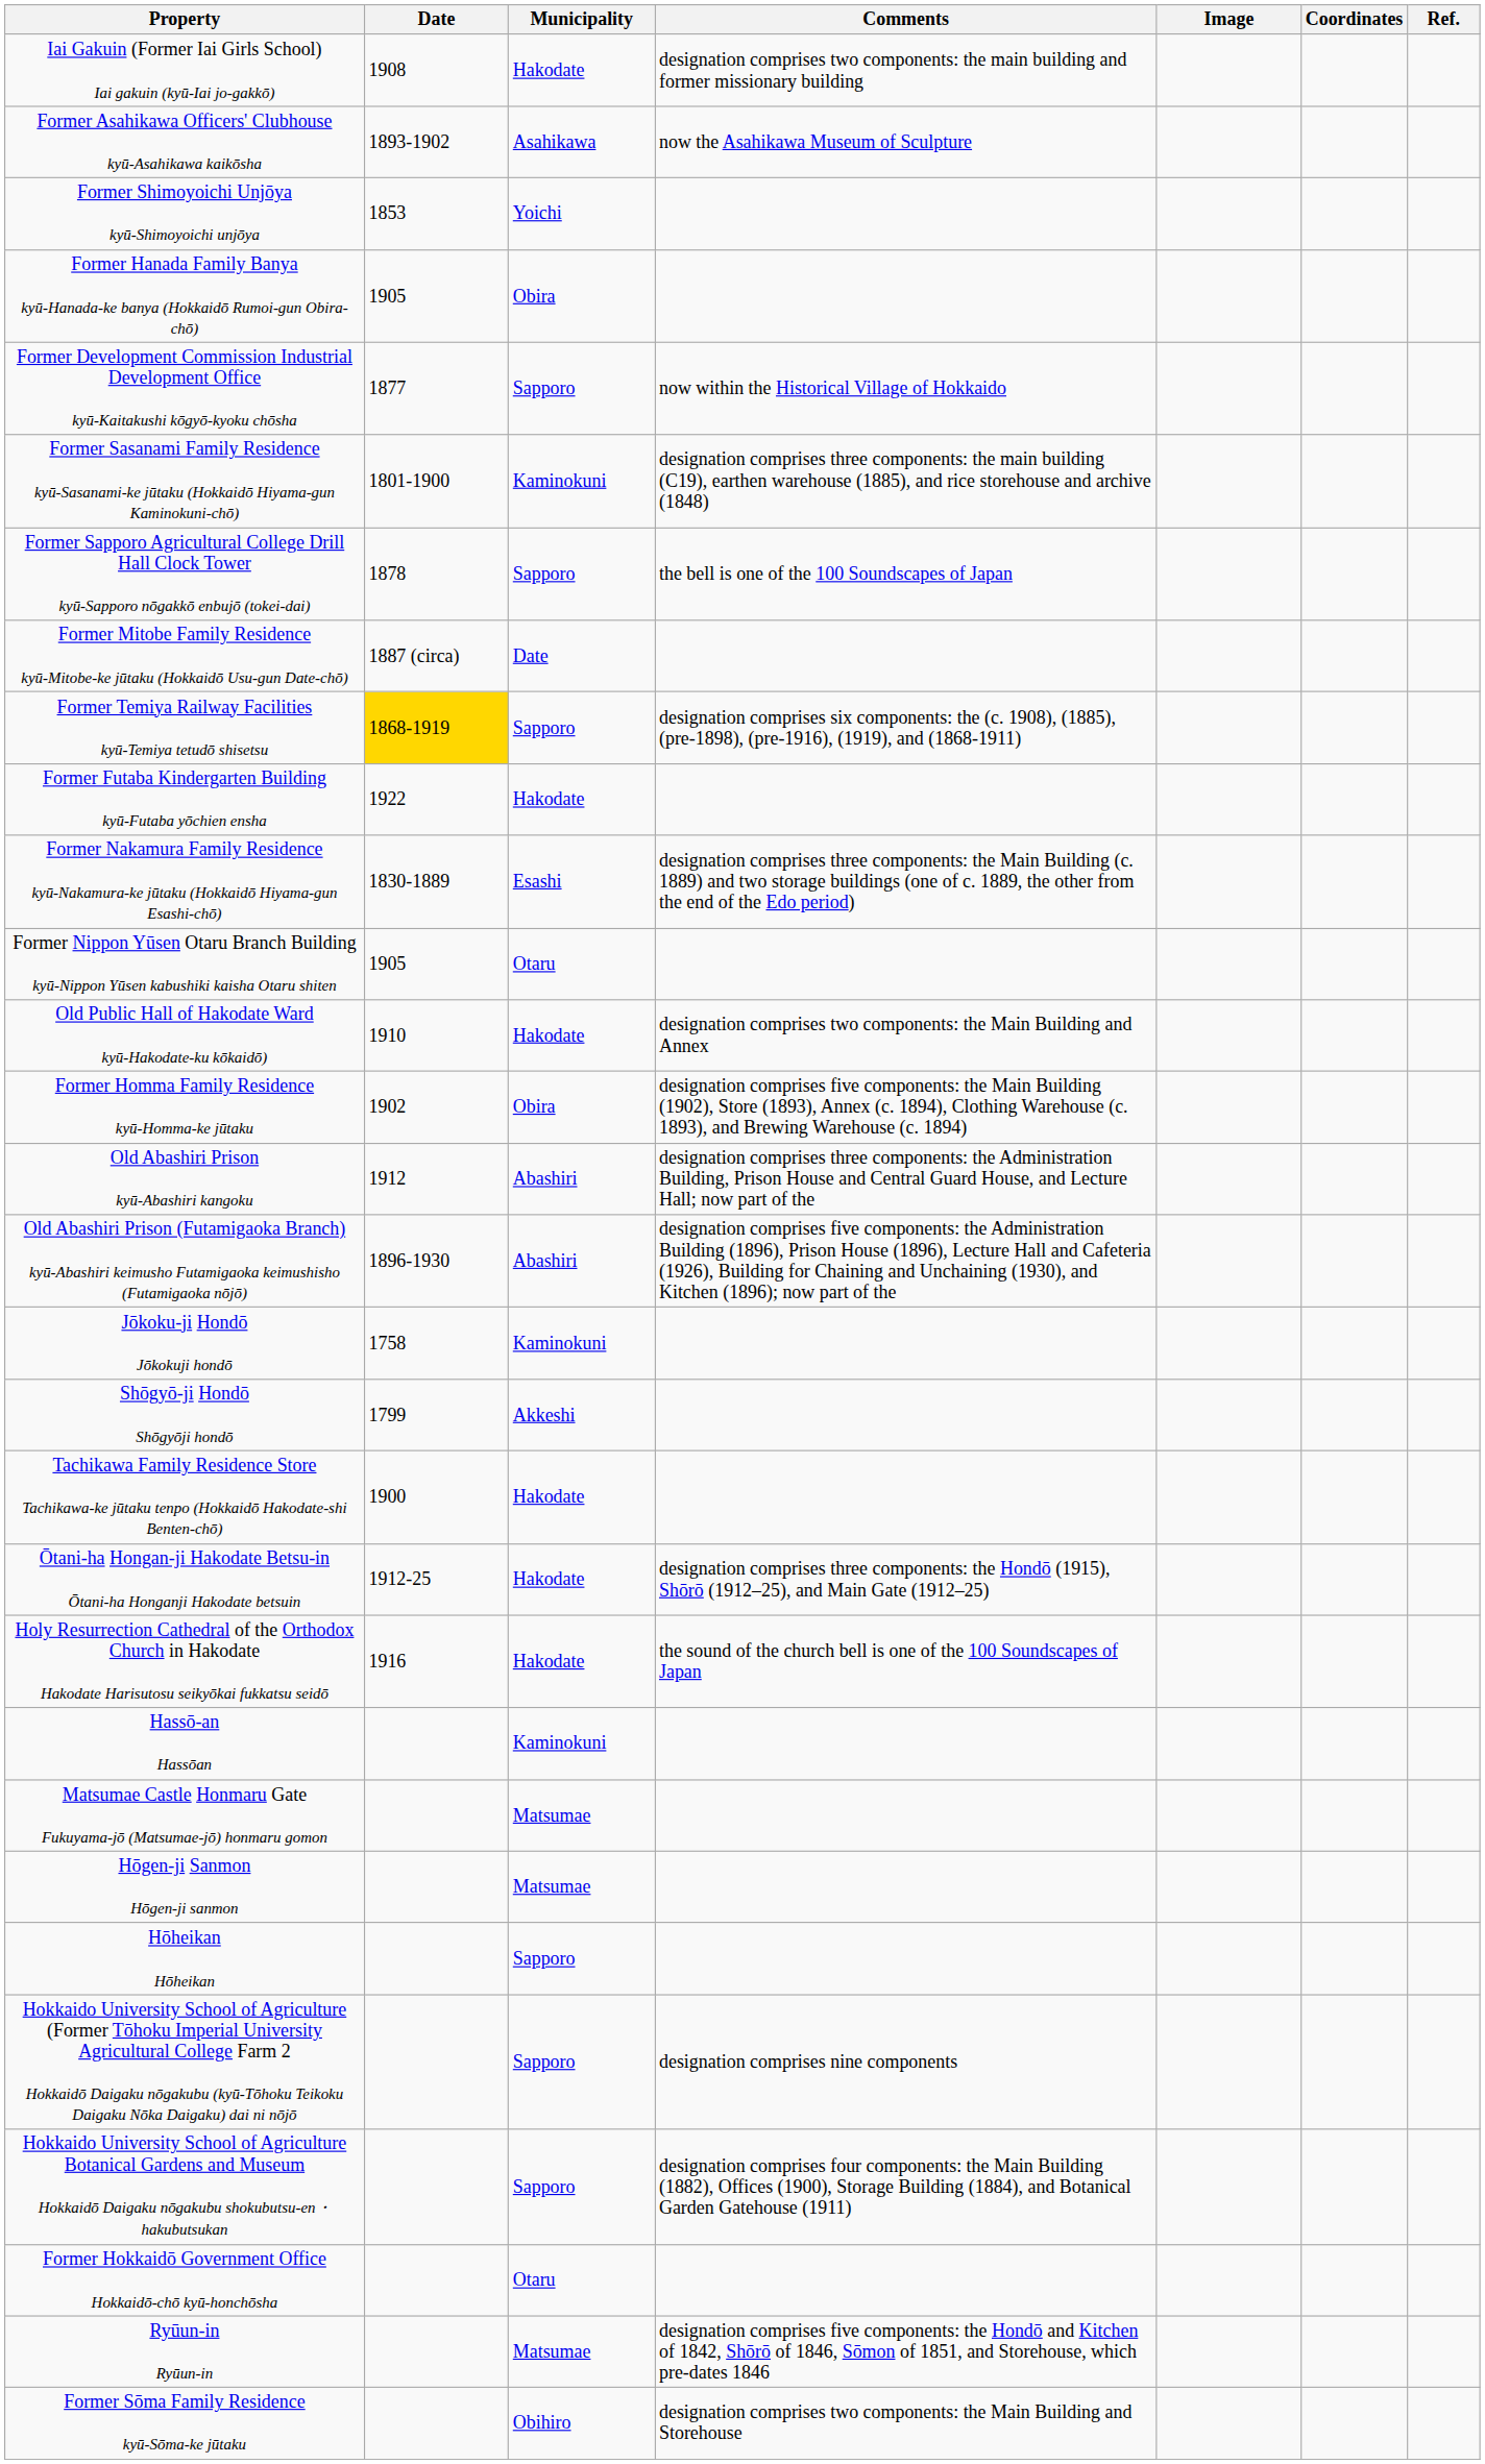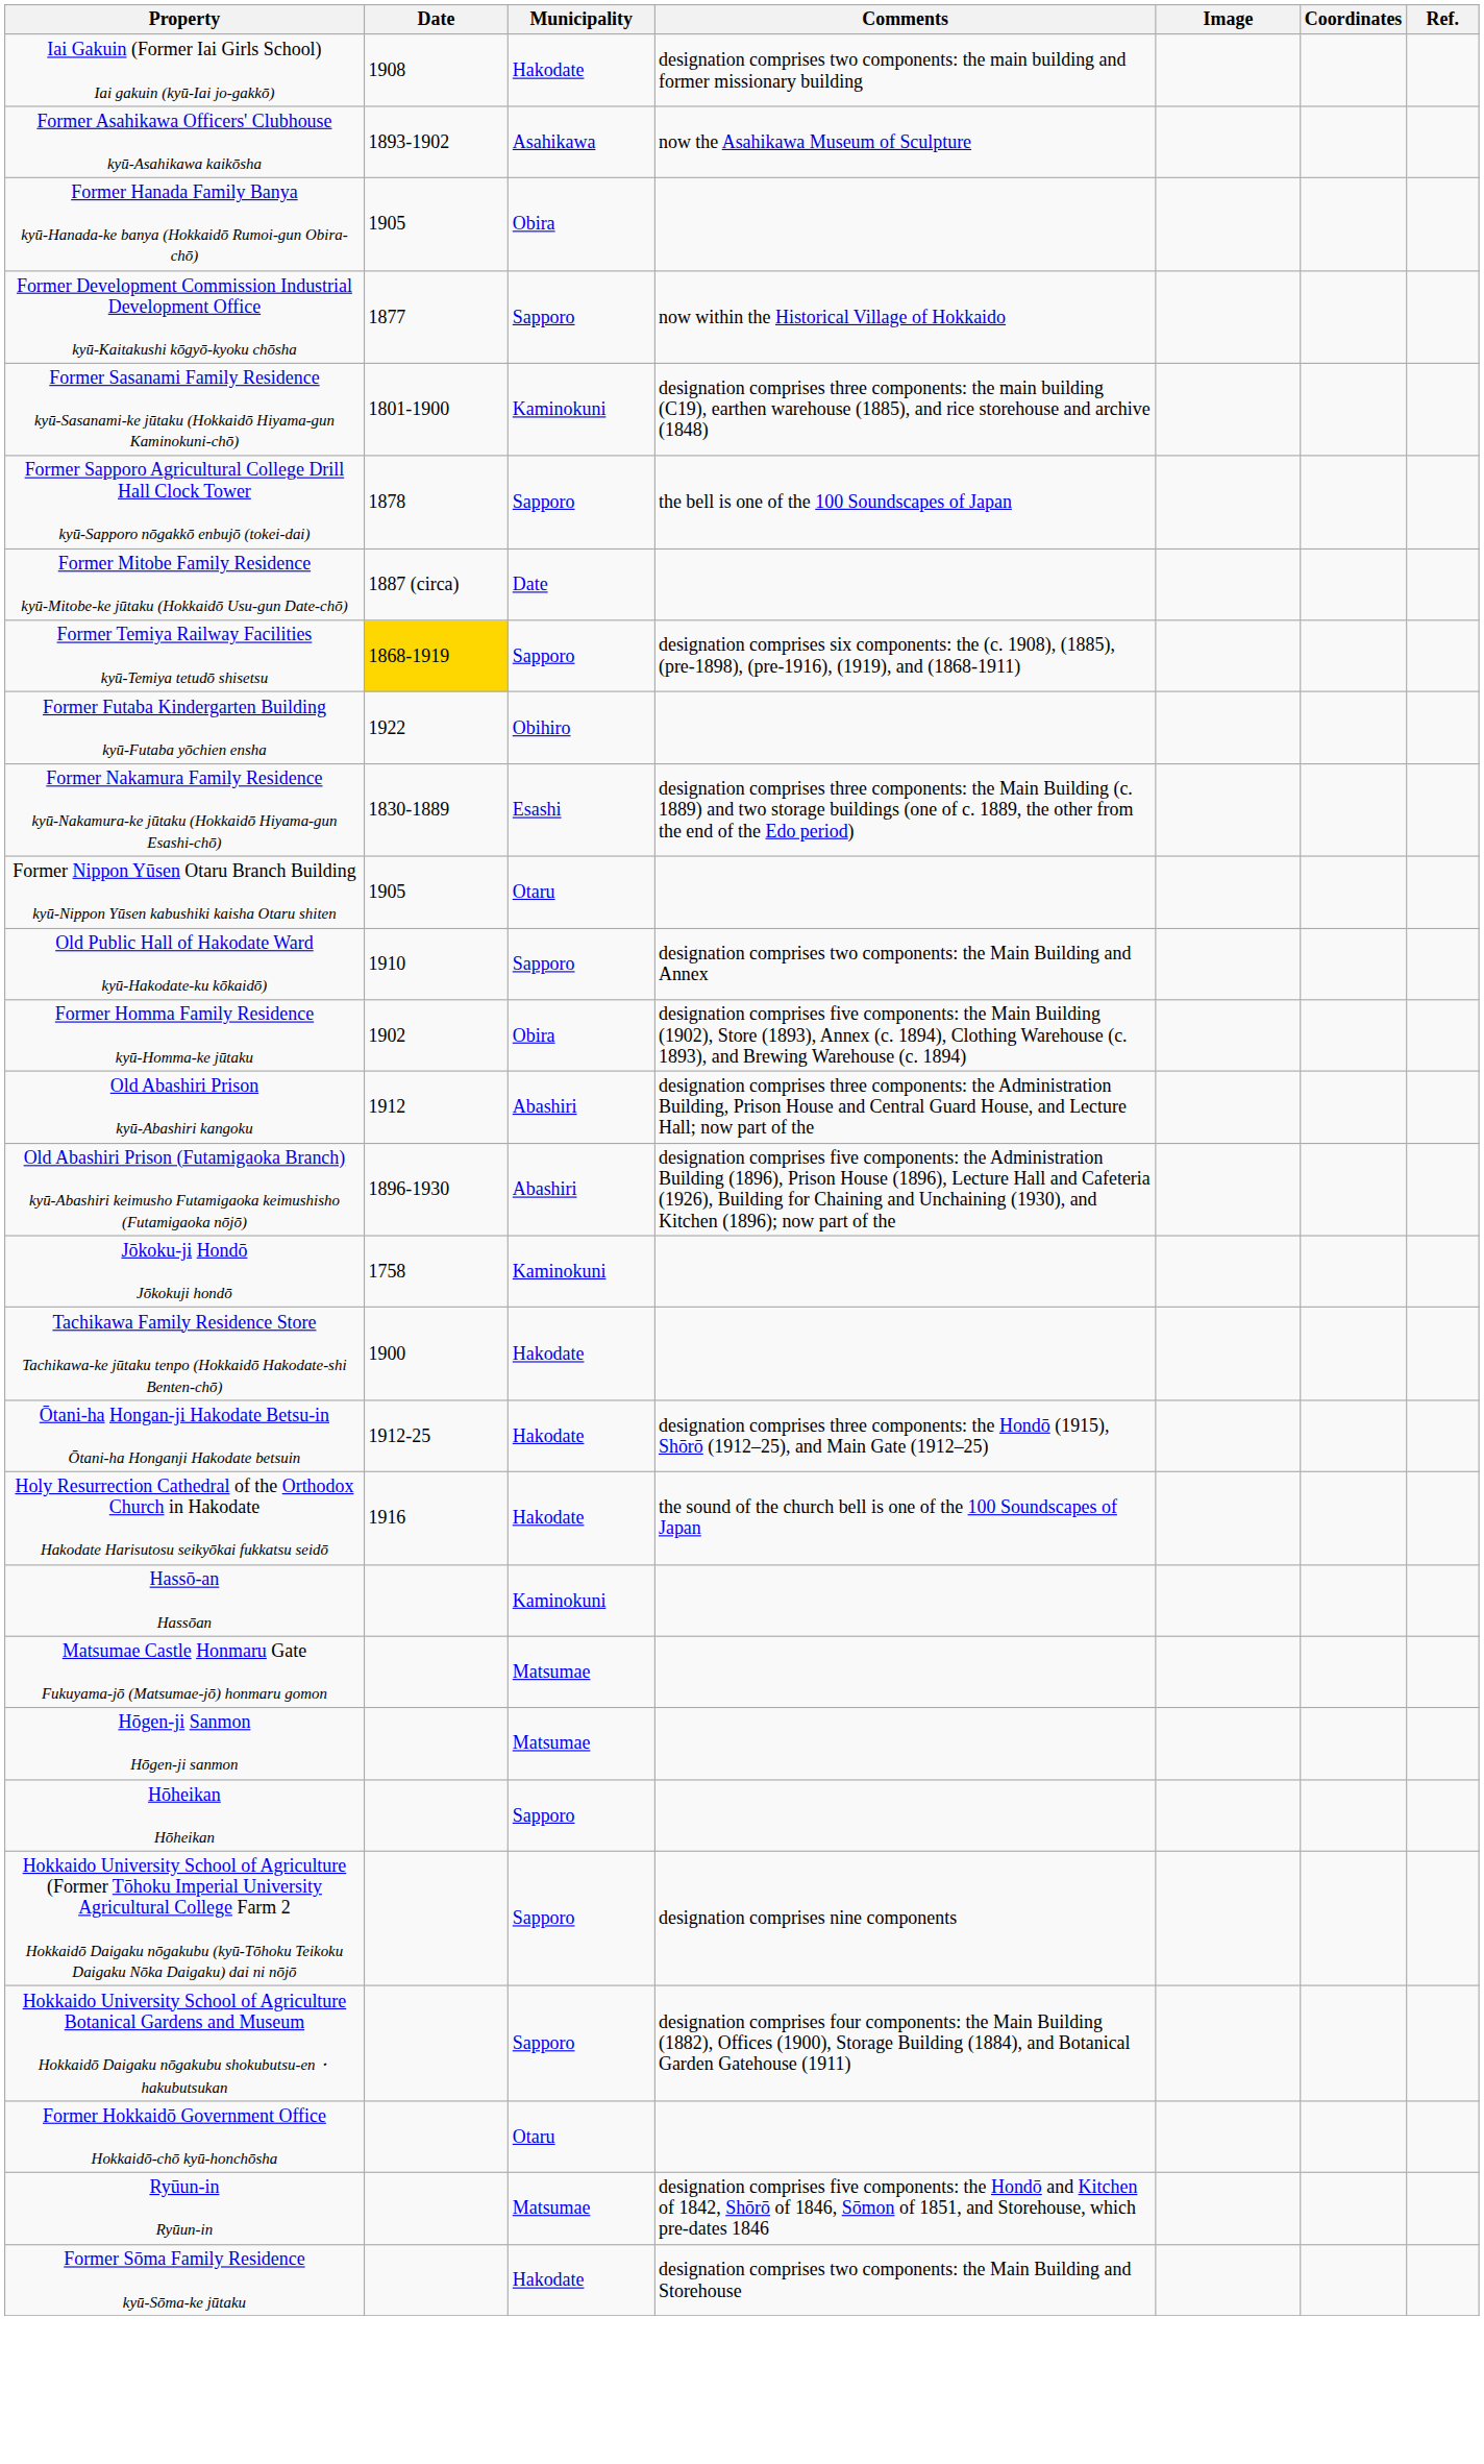 <table class="wikitable sortable"  style="width:100%;">
 <tr>
 <th width="25%" align="left">Property</th>
 <th width="10%" align="left" data-sort-type="number">Date</th>
 <th width="10%" aligūn="left">Municipality</th>
 <th width="35%" align="left" class="unsortable">Comments</th>
 <th width="10%" align="left" class="unsortable">Image</th>
 <th width="5%" align="left" class="unsortable">Coordinates</th>
 <th width="5%" align="left" class="unsortable">Ref.</th>
 </tr>
 <tr>
 <td align="center"><a href='#'>Iai Gakuin</a> (Former Iai Girls School)<br><br><small><em>Iai gakuin (kyū-Iai jo-gakkō)</em></small></td>
 <td>1908</td>
 <td><a href='#'>Hakodate</a></td>
 <td>designation comprises two components: the main building and former missionary building</td>
 <td></td>
 <td></td>
 <td> </td>
 </tr>
 <tr>
 <td align="center"><a href='#'>Former Asahikawa Officers' Clubhouse</a><br><br><small><em>kyū-Asahikawa kaikōsha</em></small></td>
 <td>1893-1902</td>
 <td><a href='#'>Asahikawa</a></td>
 <td>now the <a href='#'>Asahikawa Museum of Sculpture</a></td>
-<td></td>
-<td></td>
-<td></td>
-</tr>
-<tr>
-<td align="center"><a href='#'>Former Shimoyoichi Unjōya</a><br><br><small><em>kyū-Shimoyoichi unjōya</em></small></td>
-<td>1853</td>
-<td><a href='#'>Yoichi</a></td>
-<td></td>
 <td></td>
 <td></td>
 <td></td>
 </tr>
 <tr>
 <td align="center"><a href='#'>Former Hanada Family Banya</a><br><br><small><em>kyū-Hanada-ke banya (Hokkaidō Rumoi-gun Obira-chō)</em></small></td>
 <td>1905</td>
 <td><a href='#'>Obira</a></td>
 <td></td>
 <td></td>
 <td></td>
 <td></td>
 </tr>
 <tr>
 <td align="center"><a href='#'>Former Development Commission Industrial Development Office</a><br><br><small><em>kyū-Kaitakushi kōgyō-kyoku chōsha</em></small></td>
 <td>1877</td>
 <td><a href='#'>Sapporo</a></td>
 <td>now within the <a href='#'>Historical Village of Hokkaido</a></td>
 <td></td>
 <td></td>
 <td></td>
 </tr>
 <tr>
 <td align="center"><a href='#'>Former Sasanami Family Residence</a><br><br><small><em>kyū-Sasanami-ke jūtaku (Hokkaidō Hiyama-gun Kaminokuni-chō)</em></small></td>
 <td>1801-1900</td>
 <td><a href='#'>Kaminokuni</a></td>
 <td>designation comprises three components: the main building (C19), earthen warehouse (1885), and rice storehouse and archive (1848)</td>
 <td></td>
 <td></td>
 <td>  </td>
 </tr>
 <tr>
 <td align="center"><a href='#'>Former Sapporo Agricultural College Drill Hall Clock Tower</a><br><br><small><em>kyū-Sapporo nōgakkō enbujō (tokei-dai)</em></small></td>
 <td>1878</td>
 <td><a href='#'>Sapporo</a></td>
 <td>the bell is one of the <a href='#'>100 Soundscapes of Japan</a></td>
 <td></td>
 <td></td>
 <td></td>
 </tr>
 <tr>
 <td align="center"><a href='#'>Former Mitobe Family Residence</a><br><br><small><em>kyū-Mitobe-ke jūtaku (Hokkaidō Usu-gun Date-chō)</em></small></td>
 <td>1887 (circa)</td>
 <td><a href='#'>Date</a></td>
 <td></td>
 <td></td>
 <td></td>
 <td></td>
 </tr>
 <tr>
 <td align="center"><a href='#'>Former Temiya Railway Facilities</a><br><br><small><em>kyū-Temiya tetudō shisetsu</em></small></td>
 <td style="background: gold;">1868-1919</td>
 <td><a href='#'>Sapporo</a></td>
 <td>designation comprises six components: the  (c. 1908),  (1885),  (pre-1898),  (pre-1916),  (1919), and  (1868-1911)</td>
 <td></td>
 <td></td>
 <td></td>
 </tr>
 <tr>
 <td align="center"><a href='#'>Former Futaba Kindergarten Building</a><br><br><small><em>kyū-Futaba yōchien ensha</em></small></td>
 <td>1922</td>
-<td><a href='#'>Hakodate</a></td>
+<td><a href='#'>Obihiro</a></td>
 <td></td>
 <td></td>
 <td></td>
 <td></td>
 </tr>
 <tr>
 <td align="center"><a href='#'>Former Nakamura Family Residence</a><br><br><small><em>kyū-Nakamura-ke jūtaku (Hokkaidō Hiyama-gun Esashi-chō)</em></small></td>
 <td>1830-1889</td>
 <td><a href='#'>Esashi</a></td>
 <td>designation comprises three components: the Main Building (c. 1889) and two storage buildings (one of c. 1889, the other from the end of the <a href='#'>Edo period</a>)</td>
 <td></td>
 <td></td>
 <td></td>
 </tr>
 <tr>
 <td align="center">Former <a href='#'>Nippon Yūsen</a> Otaru Branch Building<br><br><small><em>kyū-Nippon Yūsen kabushiki kaisha Otaru shiten</em></small></td>
 <td>1905</td>
 <td><a href='#'>Otaru</a></td>
 <td></td>
 <td></td>
 <td></td>
 <td></td>
 </tr>
 <tr>
 <td align="center"><a href='#'>Old Public Hall of Hakodate Ward</a><br><br><small><em>kyū-Hakodate-ku kōkaidō)</em></small></td>
 <td>1910</td>
-<td><a href='#'>Hakodate</a></td>
+<td><a href='#'>Sapporo</a></td>
 <td>designation comprises two components: the Main Building and Annex</td>
 <td></td>
 <td></td>
 <td></td>
 </tr>
 <tr>
 <td align="center"><a href='#'>Former Homma Family Residence</a><br><br><small><em>kyū-Homma-ke jūtaku</em></small></td>
 <td>1902</td>
 <td><a href='#'>Obira</a></td>
 <td>designation comprises five components: the Main Building (1902), Store (1893), Annex (c. 1894), Clothing Warehouse (c. 1893), and Brewing Warehouse (c. 1894)</td>
 <td></td>
 <td></td>
 <td></td>
 </tr>
 <tr>
 <td align="center"><a href='#'>Old Abashiri Prison</a><br><br><small><em>kyū-Abashiri kangoku</em></small></td>
 <td>1912</td>
 <td><a href='#'>Abashiri</a></td>
 <td>designation comprises three components: the Administration Building, Prison House and Central Guard House, and Lecture Hall; now part of the </td>
 <td></td>
 <td></td>
 <td></td>
 </tr>
 <tr>
 <td align="center"><a href='#'>Old Abashiri Prison (Futamigaoka Branch)</a><br><br><small><em>kyū-Abashiri keimusho Futamigaoka keimushisho (Futamigaoka nōjō)</em></small></td>
 <td>1896-1930</td>
 <td><a href='#'>Abashiri</a></td>
 <td>designation comprises five components: the Administration Building (1896), Prison House (1896), Lecture Hall and Cafeteria (1926), Building for Chaining and Unchaining (1930), and Kitchen (1896); now part of the </td>
 <td></td>
 <td></td>
 <td></td>
 </tr>
 <tr>
 <td align="center"><a href='#'>Jōkoku-ji</a> <a href='#'>Hondō</a><br><br><small><em>Jōkokuji hondō</em></small></td>
 <td>1758</td>
 <td><a href='#'>Kaminokuni</a></td>
-<td></td>
-<td></td>
-<td></td>
-<td></td>
-</tr>
-<tr>
-<td align="center"><a href='#'>Shōgyō-ji</a> <a href='#'>Hondō</a><br><br><small><em>Shōgyōji hondō</em></small></td>
-<td>1799</td>
-<td><a href='#'>Akkeshi</a></td>
 <td></td>
 <td></td>
 <td></td>
 <td></td>
 </tr>
 <tr>
 <td align="center"><a href='#'>Tachikawa Family Residence Store</a><br><br><small><em>Tachikawa-ke jūtaku tenpo (Hokkaidō Hakodate-shi Benten-chō)</em></small></td>
 <td>1900</td>
 <td><a href='#'>Hakodate</a></td>
 <td></td>
 <td></td>
 <td></td>
 <td></td>
 </tr>
 <tr>
 <td align="center"><a href='#'>Ōtani-ha</a> <a href='#'>Hongan-ji Hakodate Betsu-in</a><br><br><small><em>Ōtani-ha Honganji Hakodate betsuin</em></small></td>
 <td>1912-25</td>
 <td><a href='#'>Hakodate</a></td>
 <td>designation comprises three components: the <a href='#'>Hondō</a> (1915), <a href='#'>Shōrō</a> (1912–25), and Main Gate (1912–25)</td>
 <td></td>
 <td></td>
 <td></td>
 </tr>
 <tr>
 <td align="center"><a href='#'>Holy Resurrection Cathedral</a> of the <a href='#'>Orthodox Church</a> in Hakodate<br><br><small><em>Hakodate Harisutosu seikyōkai fukkatsu seidō</em></small></td>
 <td>1916</td>
 <td><a href='#'>Hakodate</a></td>
 <td>the sound of the church bell is one of the <a href='#'>100 Soundscapes of Japan</a></td>
 <td></td>
 <td></td>
 <td></td>
 </tr>
 <tr>
 <td align="center"><a href='#'>Hassō-an</a><br><br><small><em>Hassōan</em></small></td>
 <td></td>
 <td><a href='#'>Kaminokuni</a></td>
 <td></td>
 <td></td>
 <td></td>
 <td></td>
 </tr>
 <tr>
 <td align="center"><a href='#'>Matsumae Castle</a> <a href='#'>Honmaru</a> Gate<br><br><small><em>Fukuyama-jō (Matsumae-jō) honmaru gomon</em></small></td>
 <td></td>
 <td><a href='#'>Matsumae</a></td>
 <td></td>
 <td></td>
 <td></td>
 <td></td>
 </tr>
 <tr>
 <td align="center"><a href='#'>Hōgen-ji</a> <a href='#'>Sanmon</a><br><br><small><em>Hōgen-ji sanmon</em></small></td>
 <td></td>
 <td><a href='#'>Matsumae</a></td>
 <td></td>
 <td></td>
 <td></td>
 <td></td>
 </tr>
 <tr>
 <td align="center"><a href='#'>Hōheikan</a><br><br><small><em>Hōheikan</em></small></td>
 <td></td>
 <td><a href='#'>Sapporo</a></td>
 <td></td>
 <td></td>
 <td></td>
 <td></td>
 </tr>
 <tr>
 <td align="center"><a href='#'>Hokkaido University School of Agriculture</a> (Former <a href='#'>Tōhoku Imperial University</a> <a href='#'>Agricultural College</a> Farm 2<br><br><small><em>Hokkaidō Daigaku nōgakubu (kyū-Tōhoku Teikoku Daigaku Nōka Daigaku) dai ni nōjō</em></small></td>
 <td></td>
 <td><a href='#'>Sapporo</a></td>
 <td>designation comprises nine components</td>
 <td></td>
 <td></td>
 <td></td>
 </tr>
 <tr>
 <td align="center"><a href='#'>Hokkaido University School of Agriculture Botanical Gardens and Museum</a><br><br><small><em>Hokkaidō Daigaku nōgakubu shokubutsu-en・hakubutsukan</em></small></td>
 <td></td>
 <td><a href='#'>Sapporo</a></td>
 <td>designation comprises four components: the Main Building (1882), Offices (1900), Storage Building (1884), and Botanical Garden Gatehouse (1911)</td>
 <td></td>
 <td></td>
 <td></td>
 </tr>
 <tr>
 <td align="center"><a href='#'>Former Hokkaidō Government Office</a><br><br><small><em>Hokkaidō-chō kyū-honchōsha</em></small></td>
 <td></td>
 <td><a href='#'>Otaru</a></td>
 <td></td>
 <td></td>
 <td></td>
 <td></td>
 </tr>
 <tr>
 <td align="center"><a href='#'>Ryūun-in</a><br><br><small><em>Ryūun-in</em></small></td>
 <td></td>
 <td><a href='#'>Matsumae</a></td>
 <td>designation comprises five components: the <a href='#'>Hondō</a> and <a href='#'>Kitchen</a> of 1842, <a href='#'>Shōrō</a> of 1846, <a href='#'>Sōmon</a> of 1851, and Storehouse, which pre-dates 1846</td>
 <td></td>
 <td></td>
 <td></td>
 </tr>
 <tr>
 <td align="center"><a href='#'>Former Sōma Family Residence</a><br><br><small><em>kyū-Sōma-ke jūtaku</em></small></td>
 <td></td>
-<td><a href='#'>Obihiro</a></td>
+<td><a href='#'>Hakodate</a></td>
 <td>designation comprises two components: the Main Building and Storehouse</td>
 <td></td>
 <td></td>
 <td></td>
 </tr>
 <tr>
 </tr>
 </table>
